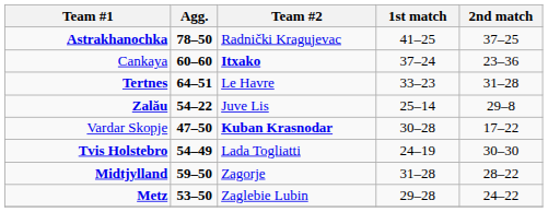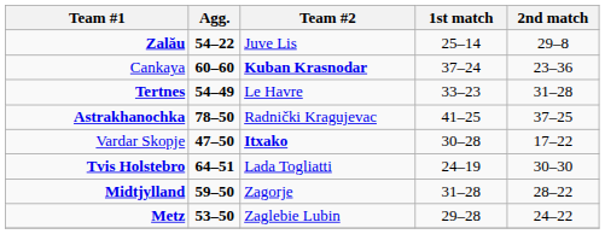 <table class=wikitable style="text-align:center">
 <tr>
 <th width=200>Team #1</th>
 <th width=50>Agg.</th>
 <th width=200>Team #2</th>
 <th width=100>1st match</th>
 <th width=100>2nd match</th>
 </tr>
 <tr>
+<td align=right><strong><a href='#'>Zalău</a></strong> </td>
+<td align=center><strong>54–22</strong></td>
+<td align=left> <a href='#'>Juve Lis</a></td>
+<td align=center>25–14</td>
+<td align=center>29–8</td>
+</tr>
+<tr>
+<td align=right><a href='#'>Cankaya</a> </td>
+<td align=center><strong>60–60</strong></td>
+<td align=left> <strong><a href='#'>Kuban Krasnodar</a></strong></td>
+<td align=center>37–24</td>
+<td align=center>23–36</td>
+</tr>
+<tr>
+<td align=right><strong><a href='#'>Tertnes</a></strong> </td>
+<td align=center><strong>54–49</strong></td>
+<td align=left> <a href='#'>Le Havre</a></td>
+<td align=center>33–23</td>
+<td align=center>31–28</td>
+</tr>
+<tr>
 <td align=right><strong><a href='#'>Astrakhanochka</a></strong> </td>
 <td align=center><strong>78–50</strong></td>
 <td align=left> <a href='#'>Radnički Kragujevac</a></td>
 <td align=center>41–25</td>
 <td align=center>37–25</td>
 </tr>
 <tr>
-<td align=right><a href='#'>Cankaya</a> </td>
-<td align=center><strong>60–60</strong></td>
-<td align=left> <strong><a href='#'>Itxako</a></strong></td>
-<td align=center>37–24</td>
-<td align=center>23–36</td>
-</tr>
-<tr>
-<td align=right><strong><a href='#'>Tertnes</a></strong> </td>
-<td align=center><strong>64–51</strong></td>
-<td align=left> <a href='#'>Le Havre</a></td>
-<td align=center>33–23</td>
-<td align=center>31–28</td>
-</tr>
-<tr>
-<td align=right><strong><a href='#'>Zalău</a></strong> </td>
-<td align=center><strong>54–22</strong></td>
-<td align=left> <a href='#'>Juve Lis</a></td>
-<td align=center>25–14</td>
-<td align=center>29–8</td>
-</tr>
-<tr>
 <td align=right><a href='#'>Vardar Skopje</a> </td>
 <td align=center><strong>47–50</strong></td>
-<td align=left> <strong><a href='#'>Kuban Krasnodar</a></strong></td>
+<td align=left> <strong><a href='#'>Itxako</a></strong></td>
 <td align=center>30–28</td>
 <td align=center>17–22</td>
 </tr>
 <tr>
 <td align=right><strong><a href='#'>Tvis Holstebro</a></strong> </td>
-<td align=center><strong>54–49</strong></td>
+<td align=center><strong>64–51</strong></td>
 <td align=left> <a href='#'>Lada Togliatti</a></td>
 <td align=center>24–19</td>
 <td align=center>30–30</td>
 </tr>
 <tr>
 <td align=right><strong><a href='#'>Midtjylland</a></strong> </td>
 <td align=center><strong>59–50</strong></td>
 <td align=left> <a href='#'>Zagorje</a></td>
 <td align=center>31–28</td>
 <td align=center>28–22</td>
 </tr>
 <tr>
 <td align=right><strong><a href='#'>Metz</a></strong> </td>
 <td align=center><strong>53–50</strong></td>
 <td align=left> <a href='#'>Zaglebie Lubin</a></td>
 <td align=center>29–28</td>
 <td align=center>24–22</td>
 </tr>
 <tr>
 </tr>
 </table>
